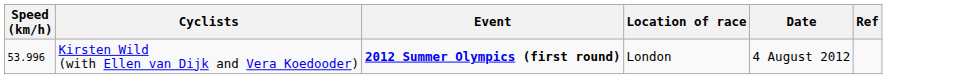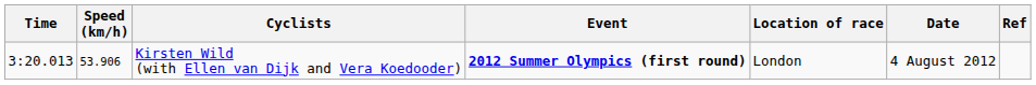 <table class="wikitable">
 <tr>
+<th>Time</th>
 <th>Speed<br>(km/h)</th>
 <th>Cyclists</th>
 <th>Event</th>
 <th>Location of race</th>
 <th>Date</th>
 <th>Ref</th>
 </tr>
 <tr>
-<td><small>53.996</small></td>
+<td>3:20.013</td>
+<td><small>53.906</small></td>
 <td><a href='#'>Kirsten Wild</a><br>(with <a href='#'>Ellen van Dijk</a> and <a href='#'>Vera Koedooder</a>)</td>
 <td><strong><a href='#'>2012 Summer Olympics</a> (first round)</strong></td>
 <td> London</td>
 <td>4 August 2012</td>
 <td></td>
 </tr>
 </table>
